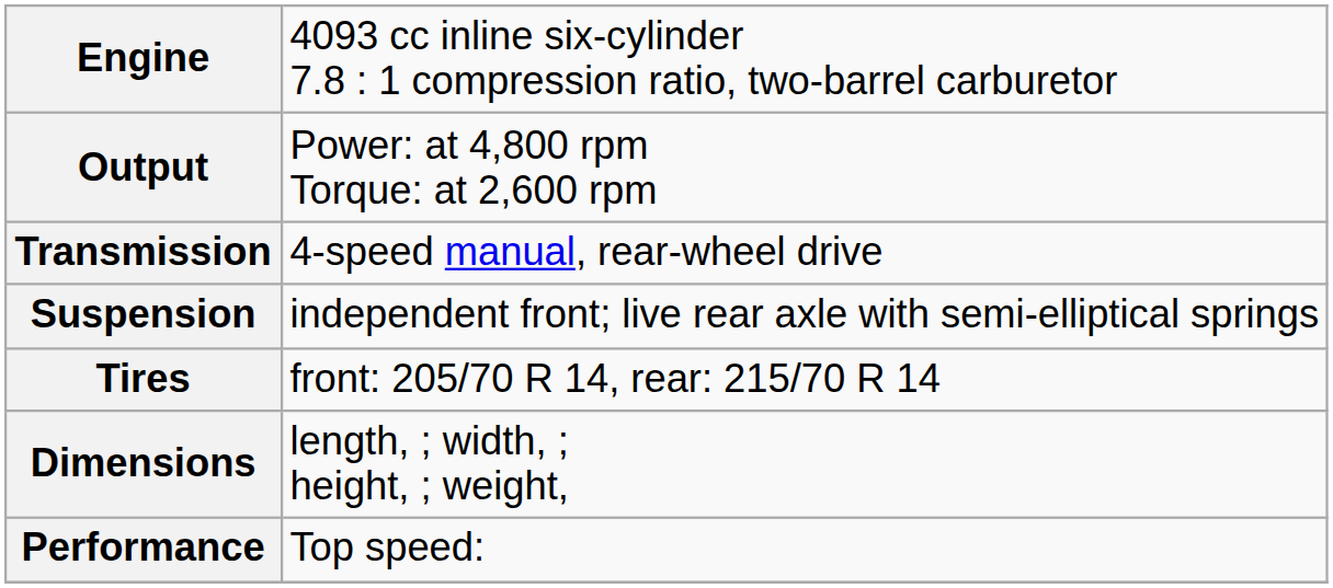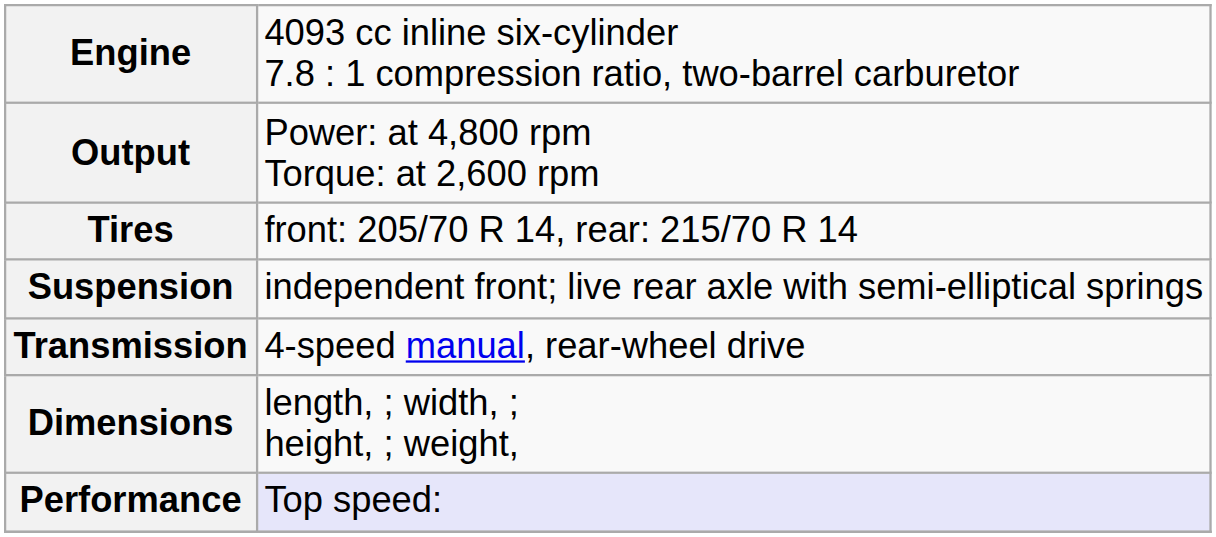 <table class="wikitable">
 <tr>
 <th>Engine</th>
 <td>4093 cc inline six-cylinder<br>7.8 : 1 compression ratio, two-barrel carburetor</td>
 </tr>
 <tr>
 <th>Output</th>
 <td>Power:  at 4,800 rpm<br>Torque:  at 2,600 rpm</td>
 </tr>
 <tr>
-<th>Transmission</th>
-<td>4-speed <a href='#'>manual</a>, rear-wheel drive</td>
+<th>Tires</th>
+<td>front: 205/70 R 14, rear: 215/70 R 14</td>
 </tr>
 <tr>
 <th>Suspension</th>
 <td>independent front; live rear axle with semi-elliptical springs</td>
 </tr>
 <tr>
-<th>Tires</th>
-<td>front: 205/70 R 14, rear: 215/70 R 14</td>
+<th>Transmission</th>
+<td>4-speed <a href='#'>manual</a>, rear-wheel drive</td>
 </tr>
 <tr>
 <th>Dimensions</th>
 <td>length, ; width, ;<br>height, ; weight, </td>
 </tr>
 <tr>
 <th>Performance</th>
-<td>Top speed: </td>
+<td style="background: lavender;">Top speed: </td>
 </tr>
 <tr>
 </tr>
 </table>
